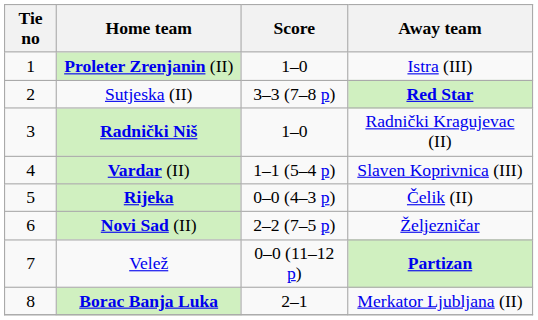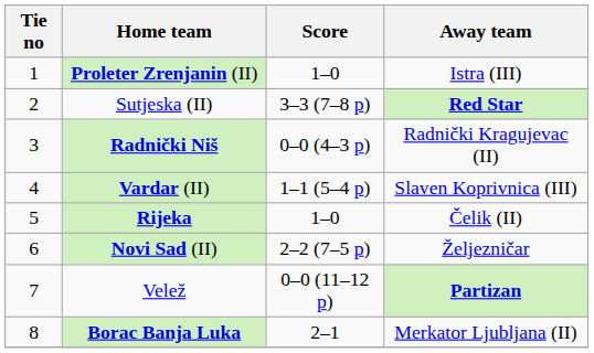 <table class="wikitable" style="text-align: center">
 <tr>
 <th width=40>Tie no</th>
 <th width=160>Home team</th>
 <th width=90>Score</th>
 <th width=160>Away team</th>
 </tr>
 <tr>
 <td>1</td>
 <td style="background-color:#D0F0C0"><strong><a href='#'>Proleter Zrenjanin</a></strong> (II)</td>
 <td>1–0</td>
 <td><a href='#'>Istra</a> (III)</td>
 </tr>
 <tr>
 <td>2</td>
 <td><a href='#'>Sutjeska</a> (II)</td>
 <td>3–3 (7–8 <a href='#'>p</a>)</td>
 <td style="background-color:#D0F0C0"><strong><a href='#'>Red Star</a></strong></td>
 </tr>
 <tr>
 <td>3</td>
 <td style="background-color:#D0F0C0"><strong><a href='#'>Radnički Niš</a></strong></td>
-<td>1–0</td>
+<td>0–0 (4–3 <a href='#'>p</a>)</td>
 <td><a href='#'>Radnički Kragujevac</a> (II)</td>
 </tr>
 <tr>
 <td>4</td>
 <td style="background-color:#D0F0C0"><strong><a href='#'>Vardar</a></strong> (II)</td>
 <td>1–1 (5–4 <a href='#'>p</a>)</td>
 <td><a href='#'>Slaven Koprivnica</a> (III)</td>
 </tr>
 <tr>
 <td>5</td>
 <td style="background-color:#D0F0C0"><strong><a href='#'>Rijeka</a></strong></td>
-<td>0–0 (4–3 <a href='#'>p</a>)</td>
+<td>1–0</td>
 <td><a href='#'>Čelik</a> (II)</td>
 </tr>
 <tr>
 <td>6</td>
 <td style="background-color:#D0F0C0"><strong><a href='#'>Novi Sad</a></strong> (II)</td>
 <td>2–2 (7–5 <a href='#'>p</a>)</td>
 <td><a href='#'>Željezničar</a></td>
 </tr>
 <tr>
 <td>7</td>
 <td><a href='#'>Velež</a></td>
 <td>0–0 (11–12 <a href='#'>p</a>)</td>
 <td style="background-color:#D0F0C0"><strong><a href='#'>Partizan</a></strong></td>
 </tr>
 <tr>
 <td>8</td>
 <td style="background-color:#D0F0C0"><strong><a href='#'>Borac Banja Luka</a></strong></td>
 <td>2–1</td>
 <td><a href='#'>Merkator Ljubljana</a> (II)</td>
 </tr>
 <tr>
 </tr>
 </table>
